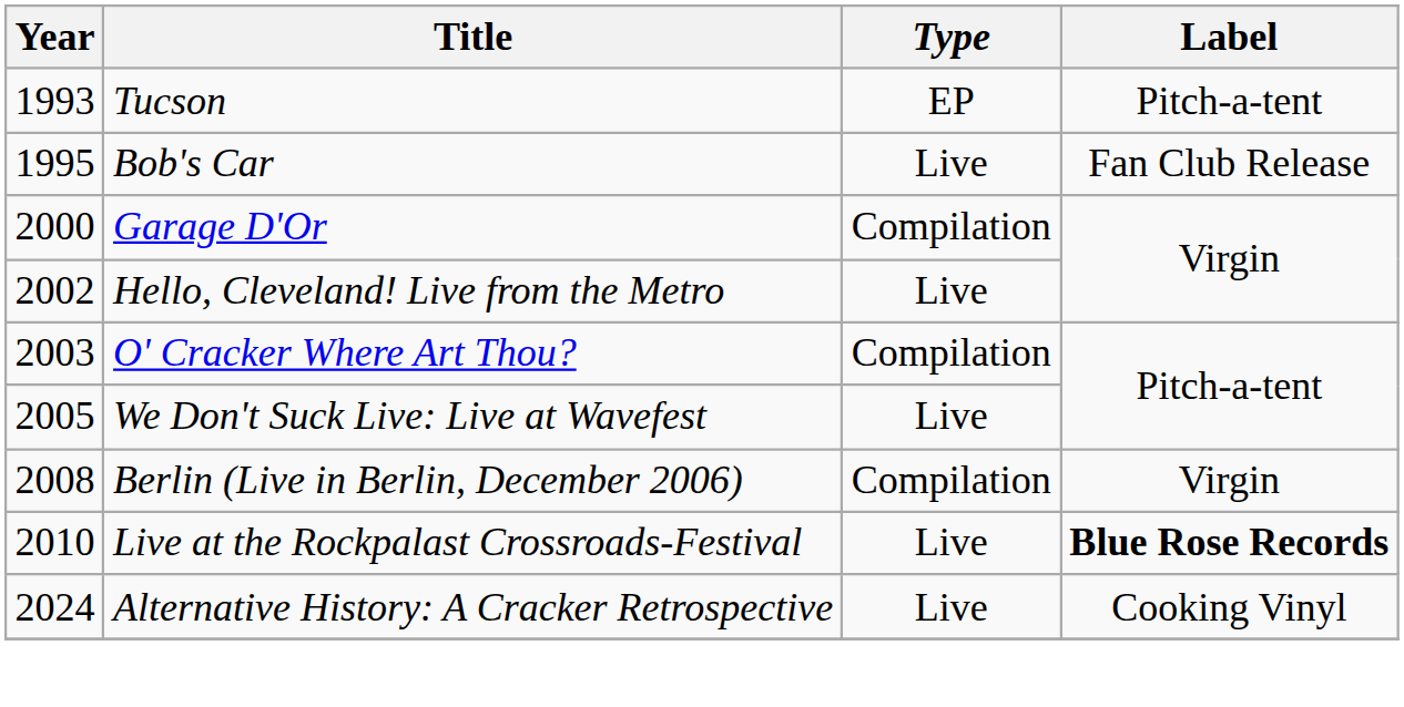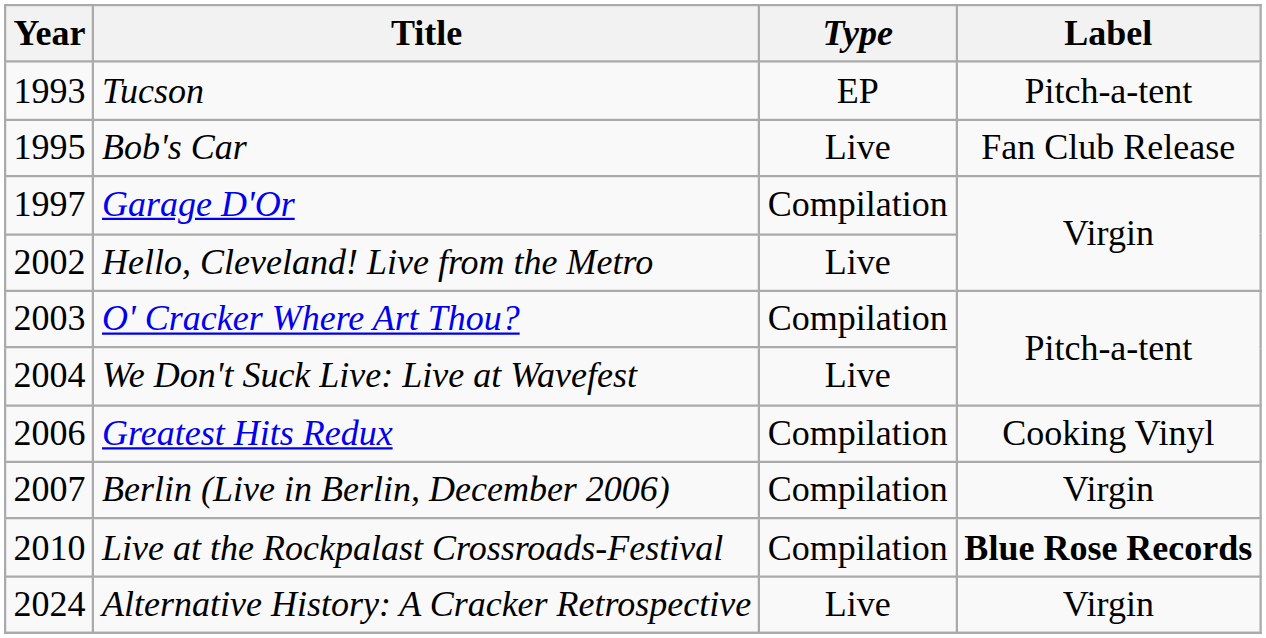 <table class="wikitable">
 <tr>
 <th>Year</th>
 <th>Title</th>
 <th><em>Type</em></th>
 <th>Label</th>
 </tr>
 <tr>
 <td>1993</td>
 <td><em>Tucson</em></td>
 <td style="text-align:center;">EP</td>
 <td style="text-align:center;">Pitch-a-tent</td>
 </tr>
 <tr>
 <td>1995</td>
 <td><em>Bob's Car</em></td>
 <td style="text-align:center;">Live</td>
 <td style="text-align:center;">Fan Club Release</td>
 </tr>
 <tr>
-<td>2000</td>
+<td>1997</td>
 <td><em><a href='#'>Garage D'Or</a></em></td>
 <td style="text-align:center;">Compilation</td>
 <td style="text-align:center;" rowspan="2">Virgin</td>
 </tr>
 <tr>
 <td>2002</td>
 <td><em>Hello, Cleveland! Live from the Metro</em></td>
 <td style="text-align:center;">Live</td>
 </tr>
 <tr>
 <td>2003</td>
 <td><em><a href='#'>O' Cracker Where Art Thou?</a></em></td>
 <td style="text-align:center;">Compilation</td>
 <td style="text-align:center;" rowspan="2">Pitch-a-tent</td>
 </tr>
 <tr>
-<td>2005</td>
+<td>2004</td>
 <td><em>We Don't Suck Live: Live at Wavefest</em></td>
 <td style="text-align:center;">Live</td>
 </tr>
 <tr>
-<td>2008</td>
+<td>2006</td>
+<td><em><a href='#'>Greatest Hits Redux</a></em></td>
+<td style="text-align:center;">Compilation</td>
+<td style="text-align:center;">Cooking Vinyl</td>
+</tr>
+<tr>
+<td>2007</td>
 <td><em>Berlin (Live in Berlin, December 2006)</em></td>
 <td style="text-align:center;">Compilation</td>
 <td style="text-align:center;">Virgin</td>
 </tr>
 <tr>
 <td>2010</td>
 <td><em>Live at the Rockpalast Crossroads-Festival</em></td>
-<td style="text-align:center;">Live</td>
+<td style="text-align:center;">Compilation</td>
 <td style="text-align:center;"><strong>Blue Rose Records</strong></td>
 </tr>
 <tr>
 <td>2024</td>
 <td><em>Alternative History: A Cracker Retrospective</em></td>
 <td style="text-align:center;">Live</td>
-<td style="text-align:center;">Cooking Vinyl</td>
+<td style="text-align:center;">Virgin</td>
 </tr>
 <tr>
 </tr>
 </table>
